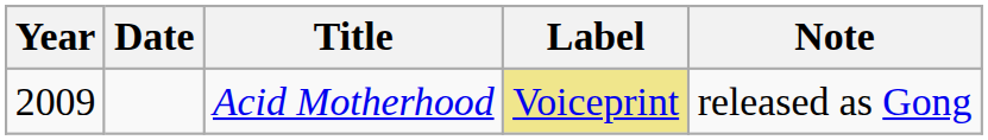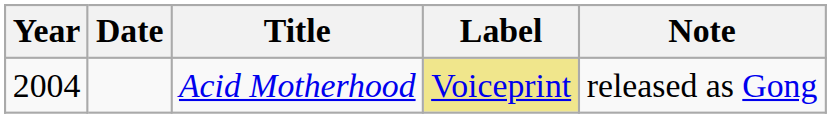 <table class="wikitable">
 <tr>
 <th>Year</th>
 <th>Date</th>
 <th>Title</th>
 <th>Label</th>
 <th>Note</th>
 </tr>
 <tr>
-<td>2009</td>
+<td>2004</td>
 <td></td>
 <td><em><a href='#'>Acid Motherhood</a></em></td>
 <td style="background: khaki;"><a href='#'>Voiceprint</a></td>
 <td>released as <a href='#'>Gong</a></td>
 </tr>
 </table>
